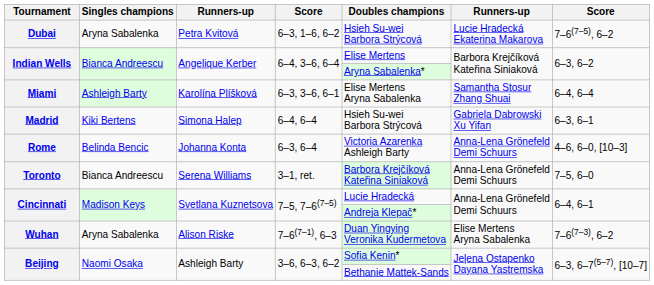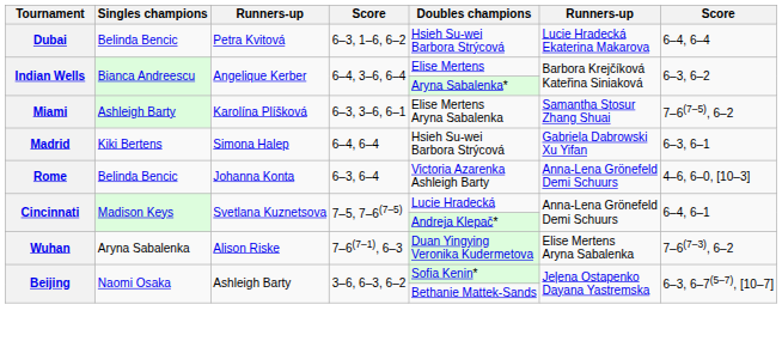 <table class="wikitable plainrowheaders">
 <tr>
 <th scope="col" style="min-width:7em">Tournament</th>
 <th scope="col">Singles champions</th>
 <th scope="col">Runners-up</th>
 <th scope="col">Score</th>
 <th scope="col">Doubles champions</th>
 <th scope="col">Runners-up</th>
 <th scope="col">Score</th>
 </tr>
 <tr>
 <th scope="row"><strong><a href='#'>Dubai</a></strong><br></th>
-<td> Aryna Sabalenka</td>
+<td> <a href='#'>Belinda Bencic</a></td>
 <td> <a href='#'>Petra Kvitová</a></td>
 <td>6–3, 1–6, 6–2</td>
 <td> <a href='#'>Hsieh Su-wei</a> <br>  <a href='#'>Barbora Strýcová</a></td>
 <td> <a href='#'>Lucie Hradecká</a> <br>  <a href='#'>Ekaterina Makarova</a></td>
-<td>7–6<sup>(7–5)</sup>, 6–2</td>
+<td>6–4, 6–4</td>
 </tr>
 <tr>
 <th scope="row" rowspan=2><strong><a href='#'>Indian Wells</a></strong><br></th>
 <td rowspan="2" style="background:#ddfddd"> <a href='#'>Bianca Andreescu</a></td>
 <td rowspan="2"> <a href='#'>Angelique Kerber</a></td>
 <td rowspan="2">6–4, 3–6, 6–4</td>
 <td> <a href='#'>Elise Mertens</a></td>
 <td rowspan="2"> Barbora Krejčíková <br>  Kateřina Siniaková</td>
 <td rowspan="2">6–3, 6–2</td>
 </tr>
 <tr>
 <td style="background:#ddfddd"> <a href='#'>Aryna Sabalenka</a>*</td>
 </tr>
 <tr>
 <th scope="row"><strong><a href='#'>Miami</a></strong><br></th>
 <td style="background:#ddfddd"> <a href='#'>Ashleigh Barty</a></td>
 <td> <a href='#'>Karolína Plíšková</a></td>
 <td>6–3, 3–6, 6–1</td>
 <td> Elise Mertens <br>  Aryna Sabalenka</td>
 <td> <a href='#'>Samantha Stosur</a> <br>  <a href='#'>Zhang Shuai</a></td>
-<td>6–4, 6–4</td>
+<td>7–6<sup>(7–5)</sup>, 6–2</td>
 </tr>
 <tr>
 <th scope="row"><strong><a href='#'>Madrid</a></strong><br></th>
 <td> <a href='#'>Kiki Bertens</a></td>
 <td> <a href='#'>Simona Halep</a></td>
 <td>6–4, 6–4</td>
 <td> Hsieh Su-wei <br>  Barbora Strýcová</td>
 <td> <a href='#'>Gabriela Dabrowski</a> <br>  <a href='#'>Xu Yifan</a></td>
 <td>6–3, 6–1</td>
 </tr>
 <tr>
 <th scope="row"><strong><a href='#'>Rome</a></strong><br></th>
 <td> <a href='#'>Belinda Bencic</a></td>
 <td> <a href='#'>Johanna Konta</a></td>
 <td>6–3, 6–4</td>
 <td> <a href='#'>Victoria Azarenka</a> <br>  Ashleigh Barty</td>
 <td> <a href='#'>Anna-Lena Grönefeld</a> <br>  <a href='#'>Demi Schuurs</a></td>
 <td>4–6, 6–0, [10–3]</td>
-</tr>
-<tr>
-<th scope="row"><strong><a href='#'>Toronto</a></strong><br></th>
-<td> Bianca Andreescu</td>
-<td> <a href='#'>Serena Williams</a></td>
-<td>3–1, ret.</td>
-<td style="background:#ddfddd"> <a href='#'>Barbora Krejčíková</a> <br>  <a href='#'>Kateřina Siniaková</a></td>
-<td> Anna-Lena Grönefeld <br>  Demi Schuurs</td>
-<td>7–5, 6–0</td>
 </tr>
 <tr>
 <th scope="row" rowspan=2><strong><a href='#'>Cincinnati</a></strong><br></th>
 <td rowspan="2" style="background:#ddfddd"> <a href='#'>Madison Keys</a></td>
 <td rowspan="2"> <a href='#'>Svetlana Kuznetsova</a></td>
 <td rowspan="2">7–5, 7–6<sup>(7–5)</sup></td>
 <td> <a href='#'>Lucie Hradecká</a></td>
 <td rowspan="2"> Anna-Lena Grönefeld <br>  Demi Schuurs</td>
 <td rowspan="2">6–4, 6–1</td>
 </tr>
 <tr>
 <td style="background:#ddfddd"> <a href='#'>Andreja Klepač</a>*</td>
 </tr>
 <tr>
 <th scope="row"><strong><a href='#'>Wuhan</a></strong><br></th>
 <td> Aryna Sabalenka</td>
 <td> <a href='#'>Alison Riske</a></td>
 <td>7–6<sup>(7–1)</sup>, 6–3</td>
 <td style="background:#ddfddd"> <a href='#'>Duan Yingying</a> <br>  <a href='#'>Veronika Kudermetova</a></td>
 <td> Elise Mertens <br>  Aryna Sabalenka</td>
 <td>7–6<sup>(7–3)</sup>, 6–2</td>
 </tr>
 <tr>
 <th scope="row" rowspan=2><strong><a href='#'>Beijing</a></strong><br></th>
 <td rowspan="2"> <a href='#'>Naomi Osaka</a></td>
 <td rowspan="2"> Ashleigh Barty</td>
 <td rowspan="2">3–6, 6–3, 6–2</td>
 <td style="background:#ddfddd"> <a href='#'>Sofia Kenin</a>*</td>
 <td rowspan="2"> <a href='#'>Jeļena Ostapenko</a> <br>  <a href='#'>Dayana Yastremska</a></td>
 <td rowspan="2">6–3, 6–7<sup>(5–7)</sup>, [10–7]</td>
 </tr>
 <tr>
 <td> <a href='#'>Bethanie Mattek-Sands</a></td>
 </tr>
 </table>
